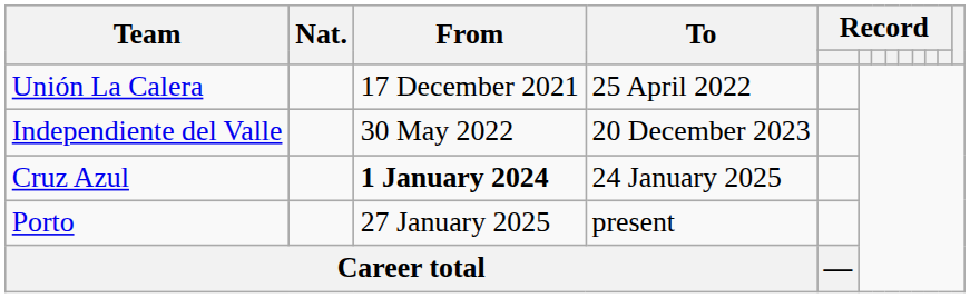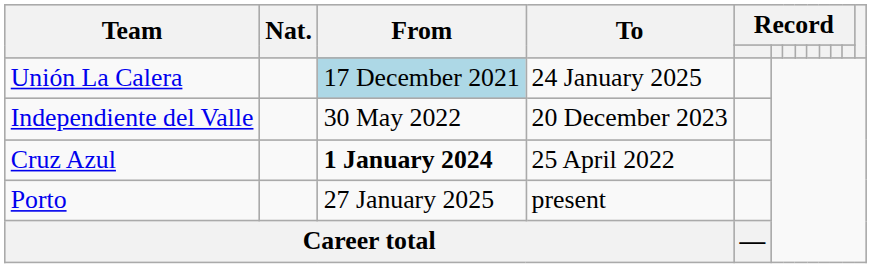 <table class="wikitable" style="text-align: center">
 <tr>
 <th rowspan="2">Team</th>
 <th rowspan="2">Nat.</th>
 <th rowspan="2">From</th>
 <th rowspan="2">To</th>
 <th colspan="8">Record</th>
 <th rowspan=2></th>
 </tr>
 <tr>
 <th></th>
 <th></th>
 <th></th>
 <th></th>
 <th></th>
 <th></th>
 <th></th>
 <th></th>
 </tr>
 <tr>
 <td align="left"><a href='#'>Unión La Calera</a></td>
 <td></td>
-<td align=left>17 December 2021</td>
-<td align=left>25 April 2022<br></td>
+<td align=left style="background: lightblue;">17 December 2021</td>
+<td align=left>24 January 2025<br></td>
 <td></td>
 </tr>
 <tr>
 <td align="left"><a href='#'>Independiente del Valle</a></td>
 <td></td>
 <td align=left>30 May 2022</td>
 <td align=left>20 December 2023<br></td>
 <td></td>
 </tr>
 <tr>
 <td align="left"><a href='#'>Cruz Azul</a></td>
 <td></td>
 <td align=left><strong>1 January 2024</strong></td>
-<td align=left>24 January 2025<br></td>
+<td align=left>25 April 2022<br></td>
 <td></td>
 </tr>
 <tr>
 <td align="left"><a href='#'>Porto</a></td>
 <td></td>
 <td align=left>27 January 2025</td>
 <td align=left>present<br></td>
 <td></td>
 </tr>
 <tr>
 <th colspan="4"><strong>Career total</strong><br></th>
 <th>—</th>
 </tr>
 </table>
